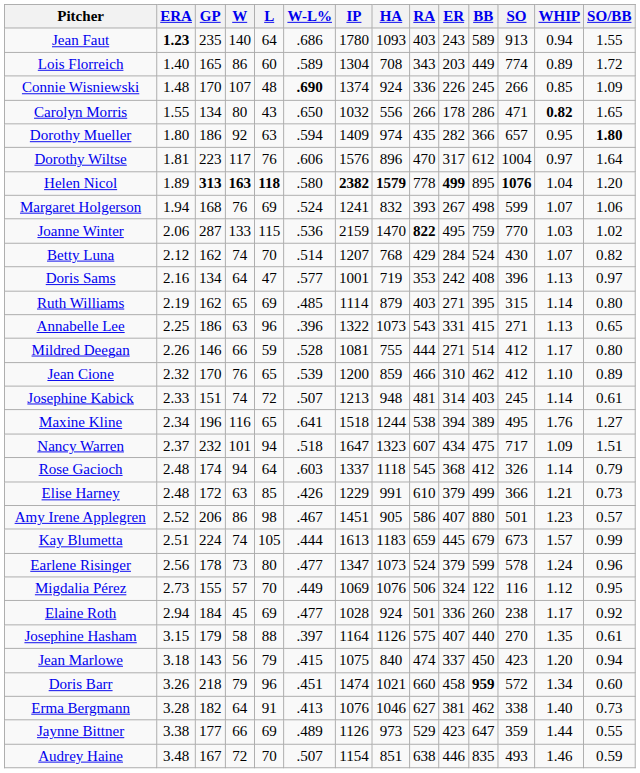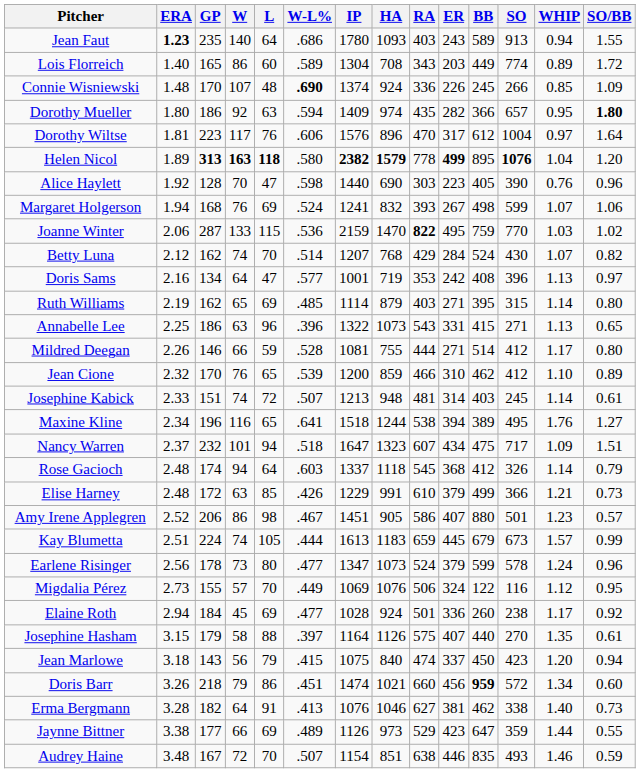 <table class="wikitable">
 <tr>
 <th>Pitcher</th>
 <th><a href='#'>ERA</a></th>
 <th><a href='#'>GP</a></th>
 <th><a href='#'>W</a></th>
 <th><a href='#'>L</a></th>
 <th><a href='#'>W-L%</a></th>
 <th><a href='#'>IP</a></th>
 <th><a href='#'>HA</a></th>
 <th><a href='#'>RA</a></th>
 <th><a href='#'>ER</a></th>
 <th><a href='#'>BB</a></th>
 <th><a href='#'>SO</a></th>
 <th><a href='#'>WHIP</a></th>
 <th><a href='#'>SO/BB</a></th>
 </tr>
 <tr align=center>
 <td><a href='#'>Jean Faut</a></td>
 <td><strong>1.23</strong></td>
 <td>235</td>
 <td>140</td>
 <td>64</td>
 <td>.686</td>
 <td>1780</td>
 <td>1093</td>
 <td>403</td>
 <td>243</td>
 <td>589</td>
 <td>913</td>
 <td>0.94</td>
 <td>1.55</td>
 </tr>
 <tr align=center>
 <td><a href='#'>Lois Florreich</a></td>
 <td>1.40</td>
 <td>165</td>
 <td>86</td>
 <td>60</td>
 <td>.589</td>
 <td>1304</td>
 <td>708</td>
 <td>343</td>
 <td>203</td>
 <td>449</td>
 <td>774</td>
 <td>0.89</td>
 <td>1.72</td>
 </tr>
 <tr align=center>
 <td><a href='#'>Connie Wisniewski</a></td>
 <td>1.48</td>
 <td>170</td>
 <td>107</td>
 <td>48</td>
 <td><strong>.690</strong></td>
 <td>1374</td>
 <td>924</td>
 <td>336</td>
 <td>226</td>
 <td>245</td>
 <td>266</td>
 <td>0.85</td>
 <td>1.09</td>
 </tr>
 <tr align=center>
-<td><a href='#'>Carolyn Morris</a></td>
-<td>1.55</td>
-<td>134</td>
-<td>80</td>
-<td>43</td>
-<td>.650</td>
-<td>1032</td>
-<td>556</td>
-<td>266</td>
-<td>178</td>
-<td>286</td>
-<td>471</td>
-<td><strong>0.82</strong></td>
-<td>1.65</td>
-</tr>
-<tr align=center>
 <td><a href='#'>Dorothy Mueller</a></td>
 <td>1.80</td>
 <td>186</td>
 <td>92</td>
 <td>63</td>
 <td>.594</td>
 <td>1409</td>
 <td>974</td>
 <td>435</td>
 <td>282</td>
 <td>366</td>
 <td>657</td>
 <td>0.95</td>
 <td><strong>1.80</strong></td>
 </tr>
 <tr align=center>
 <td><a href='#'>Dorothy Wiltse</a></td>
 <td>1.81</td>
 <td>223</td>
 <td>117</td>
 <td>76</td>
 <td>.606</td>
 <td>1576</td>
 <td>896</td>
 <td>470</td>
 <td>317</td>
 <td>612</td>
 <td>1004</td>
 <td>0.97</td>
 <td>1.64</td>
 </tr>
 <tr align=center>
 <td><a href='#'>Helen Nicol</a></td>
 <td>1.89</td>
 <td><strong>313</strong></td>
 <td><strong>163</strong></td>
 <td><strong>118</strong></td>
 <td>.580</td>
 <td><strong>2382</strong></td>
 <td><strong>1579</strong></td>
 <td>778</td>
 <td><strong>499</strong></td>
 <td>895</td>
 <td><strong>1076</strong></td>
 <td>1.04</td>
 <td>1.20</td>
+</tr>
+<tr align=center>
+<td><a href='#'>Alice Haylett</a></td>
+<td>1.92</td>
+<td>128</td>
+<td>70</td>
+<td>47</td>
+<td>.598</td>
+<td>1440</td>
+<td>690</td>
+<td>303</td>
+<td>223</td>
+<td>405</td>
+<td>390</td>
+<td>0.76</td>
+<td>0.96</td>
 </tr>
 <tr align=center>
 <td><a href='#'>Margaret Holgerson</a></td>
 <td>1.94</td>
 <td>168</td>
 <td>76</td>
 <td>69</td>
 <td>.524</td>
 <td>1241</td>
 <td>832</td>
 <td>393</td>
 <td>267</td>
 <td>498</td>
 <td>599</td>
 <td>1.07</td>
 <td>1.06</td>
 </tr>
 <tr align=center>
 <td><a href='#'>Joanne Winter</a></td>
 <td>2.06</td>
 <td>287</td>
 <td>133</td>
 <td>115</td>
 <td>.536</td>
 <td>2159</td>
 <td>1470</td>
 <td><strong>822</strong></td>
 <td>495</td>
 <td>759</td>
 <td>770</td>
 <td>1.03</td>
 <td>1.02</td>
 </tr>
 <tr align=center>
 <td><a href='#'>Betty Luna</a></td>
 <td>2.12</td>
 <td>162</td>
 <td>74</td>
 <td>70</td>
 <td>.514</td>
 <td>1207</td>
 <td>768</td>
 <td>429</td>
 <td>284</td>
 <td>524</td>
 <td>430</td>
 <td>1.07</td>
 <td>0.82</td>
 </tr>
 <tr align=center>
 <td><a href='#'>Doris Sams</a></td>
 <td>2.16</td>
 <td>134</td>
 <td>64</td>
 <td>47</td>
 <td>.577</td>
 <td>1001</td>
 <td>719</td>
 <td>353</td>
 <td>242</td>
 <td>408</td>
 <td>396</td>
 <td>1.13</td>
 <td>0.97</td>
 </tr>
 <tr align=center>
 <td><a href='#'>Ruth Williams</a></td>
 <td>2.19</td>
 <td>162</td>
 <td>65</td>
 <td>69</td>
 <td>.485</td>
 <td>1114</td>
 <td>879</td>
 <td>403</td>
 <td>271</td>
 <td>395</td>
 <td>315</td>
 <td>1.14</td>
 <td>0.80</td>
 </tr>
 <tr align=center>
 <td><a href='#'>Annabelle Lee</a></td>
 <td>2.25</td>
 <td>186</td>
 <td>63</td>
 <td>96</td>
 <td>.396</td>
 <td>1322</td>
 <td>1073</td>
 <td>543</td>
 <td>331</td>
 <td>415</td>
 <td>271</td>
 <td>1.13</td>
 <td>0.65</td>
 </tr>
 <tr align=center>
 <td><a href='#'>Mildred Deegan</a></td>
 <td>2.26</td>
 <td>146</td>
 <td>66</td>
 <td>59</td>
 <td>.528</td>
 <td>1081</td>
 <td>755</td>
 <td>444</td>
 <td>271</td>
 <td>514</td>
 <td>412</td>
 <td>1.17</td>
 <td>0.80</td>
 </tr>
 <tr align=center>
 <td><a href='#'>Jean Cione</a></td>
 <td>2.32</td>
 <td>170</td>
 <td>76</td>
 <td>65</td>
 <td>.539</td>
 <td>1200</td>
 <td>859</td>
 <td>466</td>
 <td>310</td>
 <td>462</td>
 <td>412</td>
 <td>1.10</td>
 <td>0.89</td>
 </tr>
 <tr align=center>
 <td><a href='#'>Josephine Kabick</a></td>
 <td>2.33</td>
 <td>151</td>
 <td>74</td>
 <td>72</td>
 <td>.507</td>
 <td>1213</td>
 <td>948</td>
 <td>481</td>
 <td>314</td>
 <td>403</td>
 <td>245</td>
 <td>1.14</td>
 <td>0.61</td>
 </tr>
 <tr align=center>
 <td><a href='#'>Maxine Kline</a></td>
 <td>2.34</td>
 <td>196</td>
 <td>116</td>
 <td>65</td>
 <td>.641</td>
 <td>1518</td>
 <td>1244</td>
 <td>538</td>
 <td>394</td>
 <td>389</td>
 <td>495</td>
 <td>1.76</td>
 <td>1.27</td>
 </tr>
 <tr align=center>
 <td><a href='#'>Nancy Warren</a></td>
 <td>2.37</td>
 <td>232</td>
 <td>101</td>
 <td>94</td>
 <td>.518</td>
 <td>1647</td>
 <td>1323</td>
 <td>607</td>
 <td>434</td>
 <td>475</td>
 <td>717</td>
 <td>1.09</td>
 <td>1.51</td>
 </tr>
 <tr align=center>
 <td><a href='#'>Rose Gacioch</a></td>
 <td>2.48</td>
 <td>174</td>
 <td>94</td>
 <td>64</td>
 <td>.603</td>
 <td>1337</td>
 <td>1118</td>
 <td>545</td>
 <td>368</td>
 <td>412</td>
 <td>326</td>
 <td>1.14</td>
 <td>0.79</td>
 </tr>
 <tr align=center>
 <td><a href='#'>Elise Harney</a></td>
 <td>2.48</td>
 <td>172</td>
 <td>63</td>
 <td>85</td>
 <td>.426</td>
 <td>1229</td>
 <td>991</td>
 <td>610</td>
 <td>379</td>
 <td>499</td>
 <td>366</td>
 <td>1.21</td>
 <td>0.73</td>
 </tr>
 <tr align=center>
 <td>  <a href='#'>Amy Irene Applegren</a>  </td>
 <td>2.52</td>
 <td>206</td>
 <td>86</td>
 <td>98</td>
 <td>.467</td>
 <td>1451</td>
 <td>905</td>
 <td>586</td>
 <td>407</td>
 <td>880</td>
 <td>501</td>
 <td>1.23</td>
 <td>0.57</td>
 </tr>
 <tr align=center>
 <td><a href='#'>Kay Blumetta</a></td>
 <td>2.51</td>
 <td>224</td>
 <td>74</td>
 <td>105</td>
 <td>.444</td>
 <td>1613</td>
 <td>1183</td>
 <td>659</td>
 <td>445</td>
 <td>679</td>
 <td>673</td>
 <td>1.57</td>
 <td>0.99</td>
 </tr>
 <tr align=center>
 <td><a href='#'>Earlene Risinger</a></td>
 <td>2.56</td>
 <td>178</td>
 <td>73</td>
 <td>80</td>
 <td>.477</td>
 <td>1347</td>
 <td>1073</td>
 <td>524</td>
 <td>379</td>
 <td>599</td>
 <td>578</td>
 <td>1.24</td>
 <td>0.96</td>
 </tr>
 <tr align=center>
 <td><a href='#'>Migdalia Pérez</a></td>
 <td>2.73</td>
 <td>155</td>
 <td>57</td>
 <td>70</td>
 <td>.449</td>
 <td>1069</td>
 <td>1076</td>
 <td>506</td>
 <td>324</td>
 <td>122</td>
 <td>116</td>
 <td>1.12</td>
 <td>0.95</td>
 </tr>
 <tr align=center>
 <td><a href='#'>Elaine Roth</a></td>
 <td>2.94</td>
 <td>184</td>
 <td>45</td>
 <td>69</td>
 <td>.477</td>
 <td>1028</td>
 <td>924</td>
 <td>501</td>
 <td>336</td>
 <td>260</td>
 <td>238</td>
 <td>1.17</td>
 <td>0.92</td>
 </tr>
 <tr align=center>
 <td><a href='#'>Josephine Hasham</a></td>
 <td>3.15</td>
 <td>179</td>
 <td>58</td>
 <td>88</td>
 <td>.397</td>
 <td>1164</td>
 <td>1126</td>
 <td>575</td>
 <td>407</td>
 <td>440</td>
 <td>270</td>
 <td>1.35</td>
 <td>0.61</td>
 </tr>
 <tr align=center>
 <td><a href='#'>Jean Marlowe</a></td>
 <td>3.18</td>
 <td>143</td>
 <td>56</td>
 <td>79</td>
 <td>.415</td>
 <td>1075</td>
 <td>840</td>
 <td>474</td>
 <td>337</td>
 <td>450</td>
 <td>423</td>
 <td>1.20</td>
 <td>0.94</td>
 </tr>
 <tr align=center>
 <td><a href='#'>Doris Barr</a></td>
 <td>3.26</td>
 <td>218</td>
 <td>79</td>
-<td>96</td>
+<td>86</td>
 <td>.451</td>
 <td>1474</td>
 <td>1021</td>
 <td>660</td>
-<td>458</td>
+<td>456</td>
 <td><strong>959</strong></td>
 <td>572</td>
 <td>1.34</td>
 <td>0.60</td>
 </tr>
 <tr align=center>
 <td><a href='#'>Erma Bergmann</a></td>
 <td>3.28</td>
 <td>182</td>
 <td>64</td>
 <td>91</td>
 <td>.413</td>
 <td>1076</td>
 <td>1046</td>
 <td>627</td>
 <td>381</td>
 <td>462</td>
 <td>338</td>
 <td>1.40</td>
 <td>0.73</td>
 </tr>
 <tr align=center>
 <td><a href='#'>Jaynne Bittner</a></td>
 <td>3.38</td>
 <td>177</td>
 <td>66</td>
 <td>69</td>
 <td>.489</td>
 <td>1126</td>
 <td>973</td>
 <td>529</td>
 <td>423</td>
 <td>647</td>
 <td>359</td>
 <td>1.44</td>
 <td>0.55</td>
 </tr>
 <tr align=center>
 <td><a href='#'>Audrey Haine</a></td>
 <td>3.48</td>
 <td>167</td>
 <td>72</td>
 <td>70</td>
 <td>.507</td>
 <td>1154</td>
 <td>851</td>
 <td>638</td>
 <td>446</td>
 <td>835</td>
 <td>493</td>
 <td>1.46</td>
 <td>0.59</td>
 </tr>
 </table>
